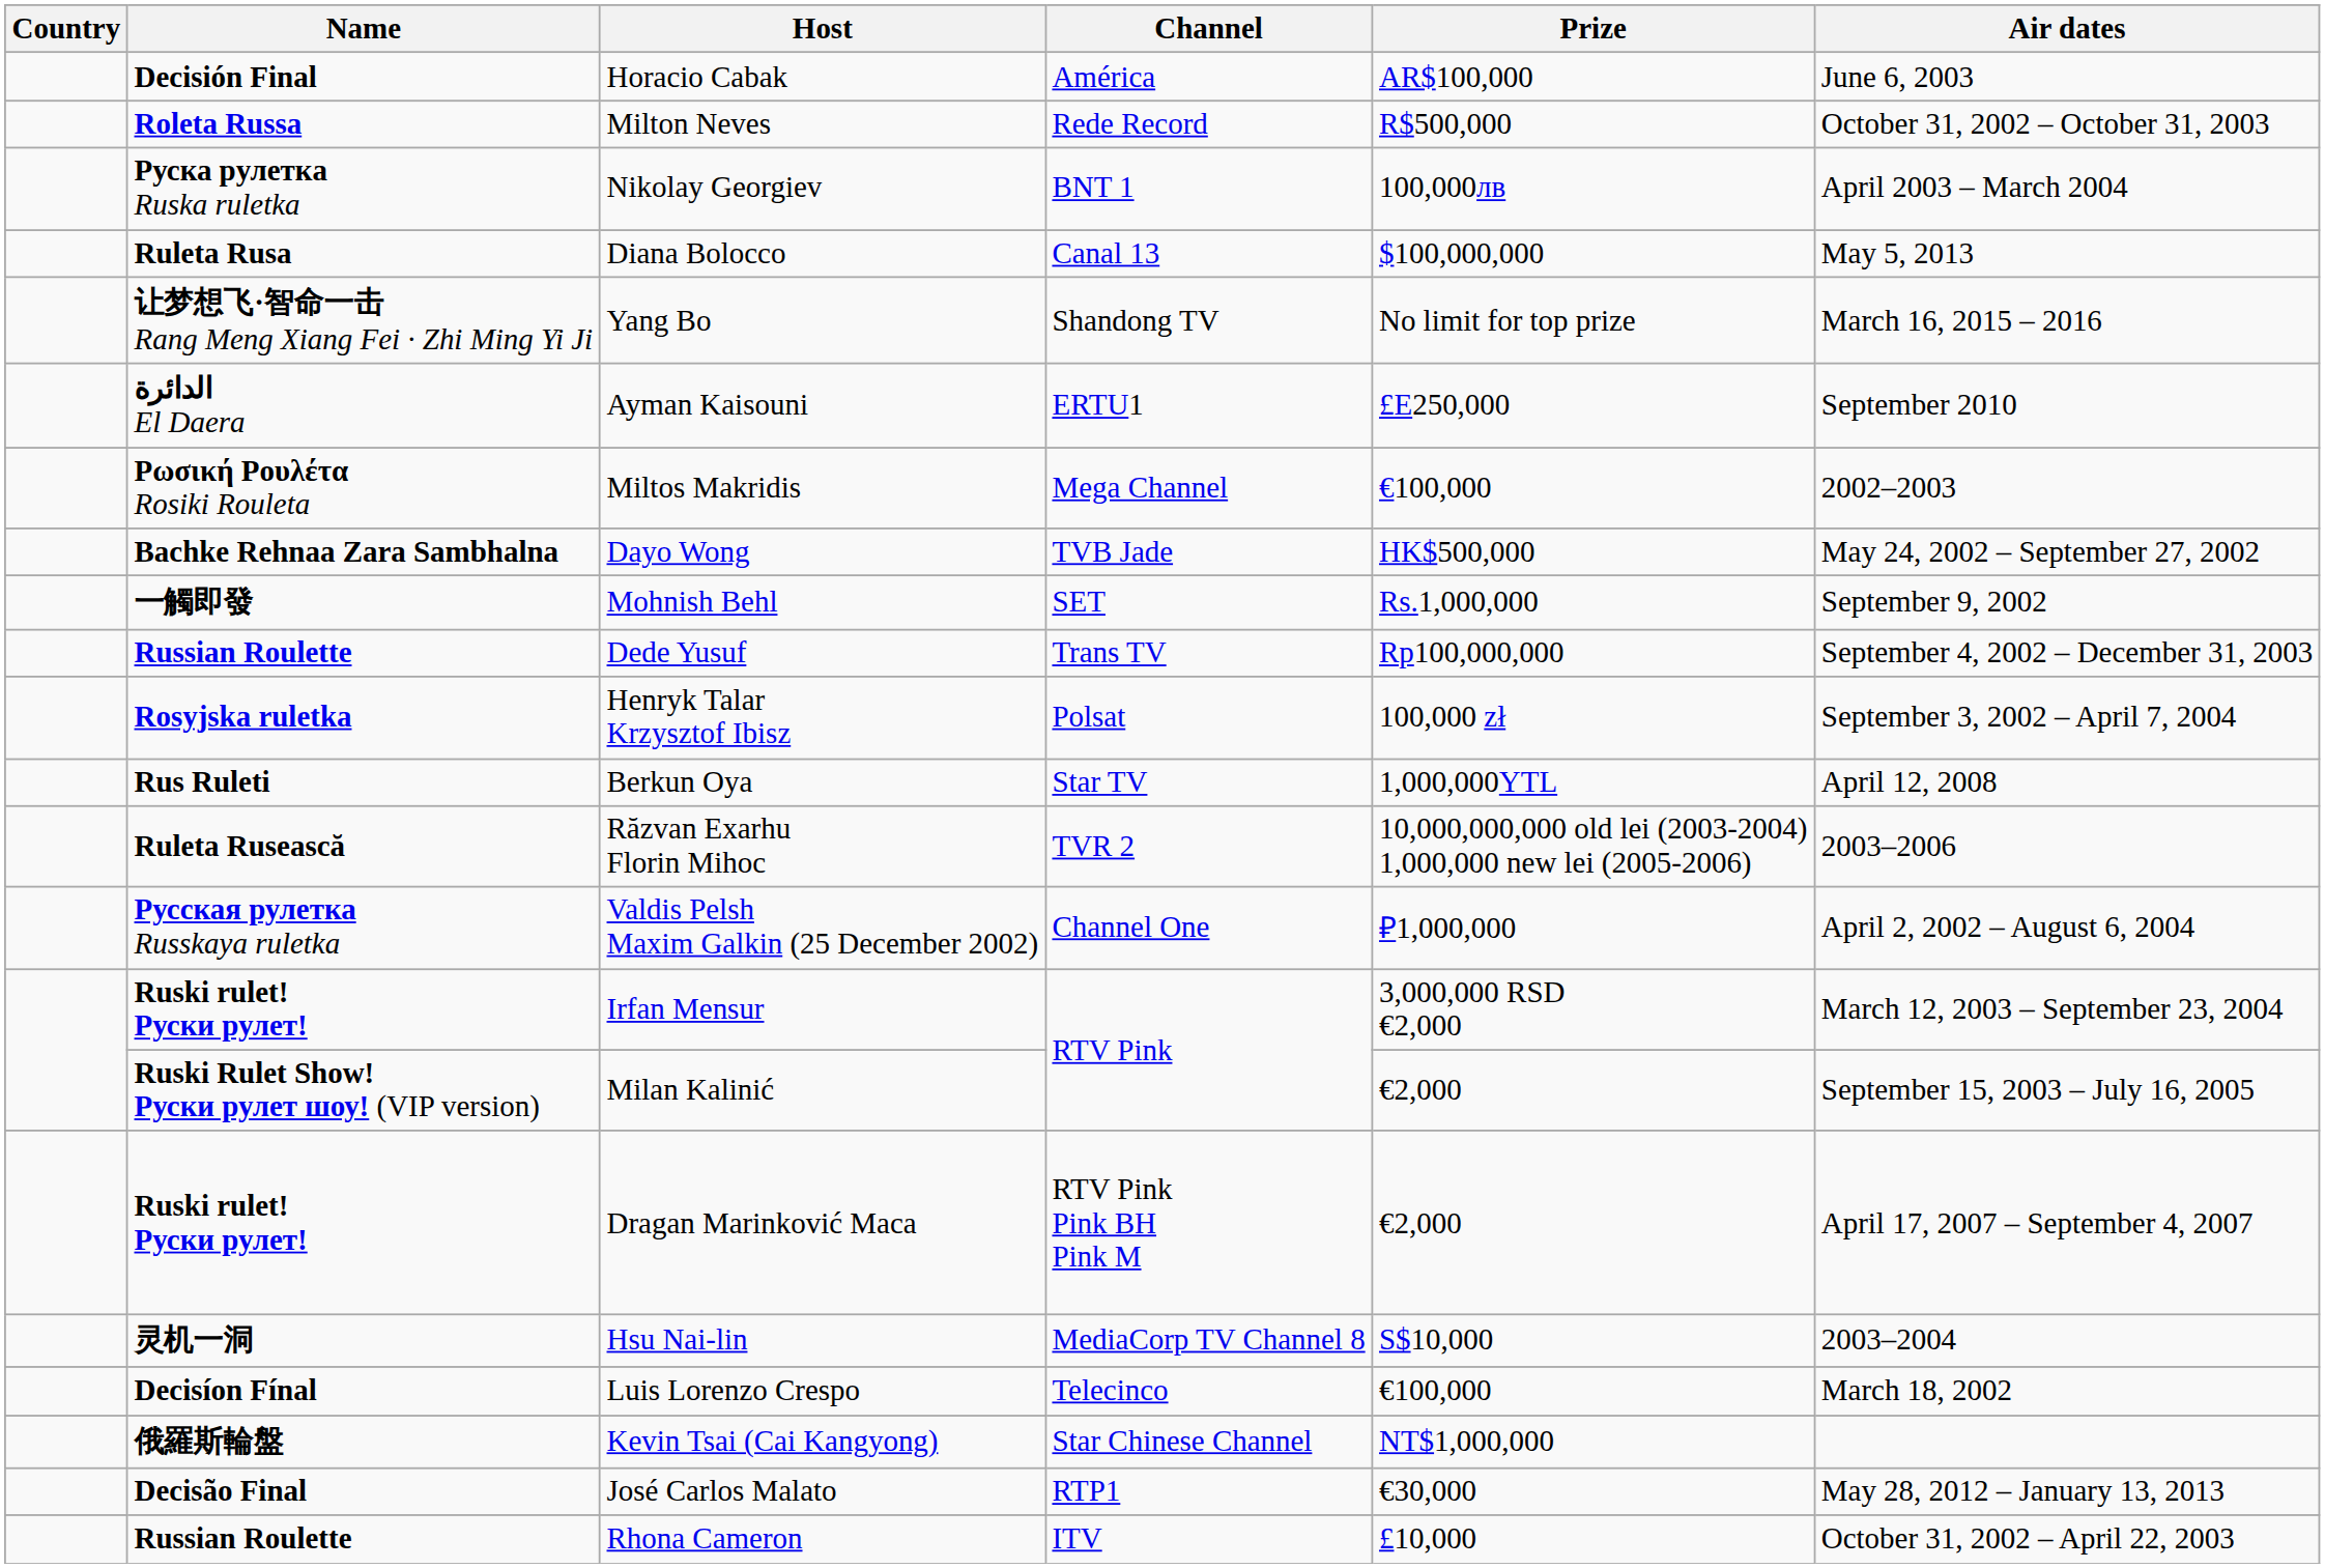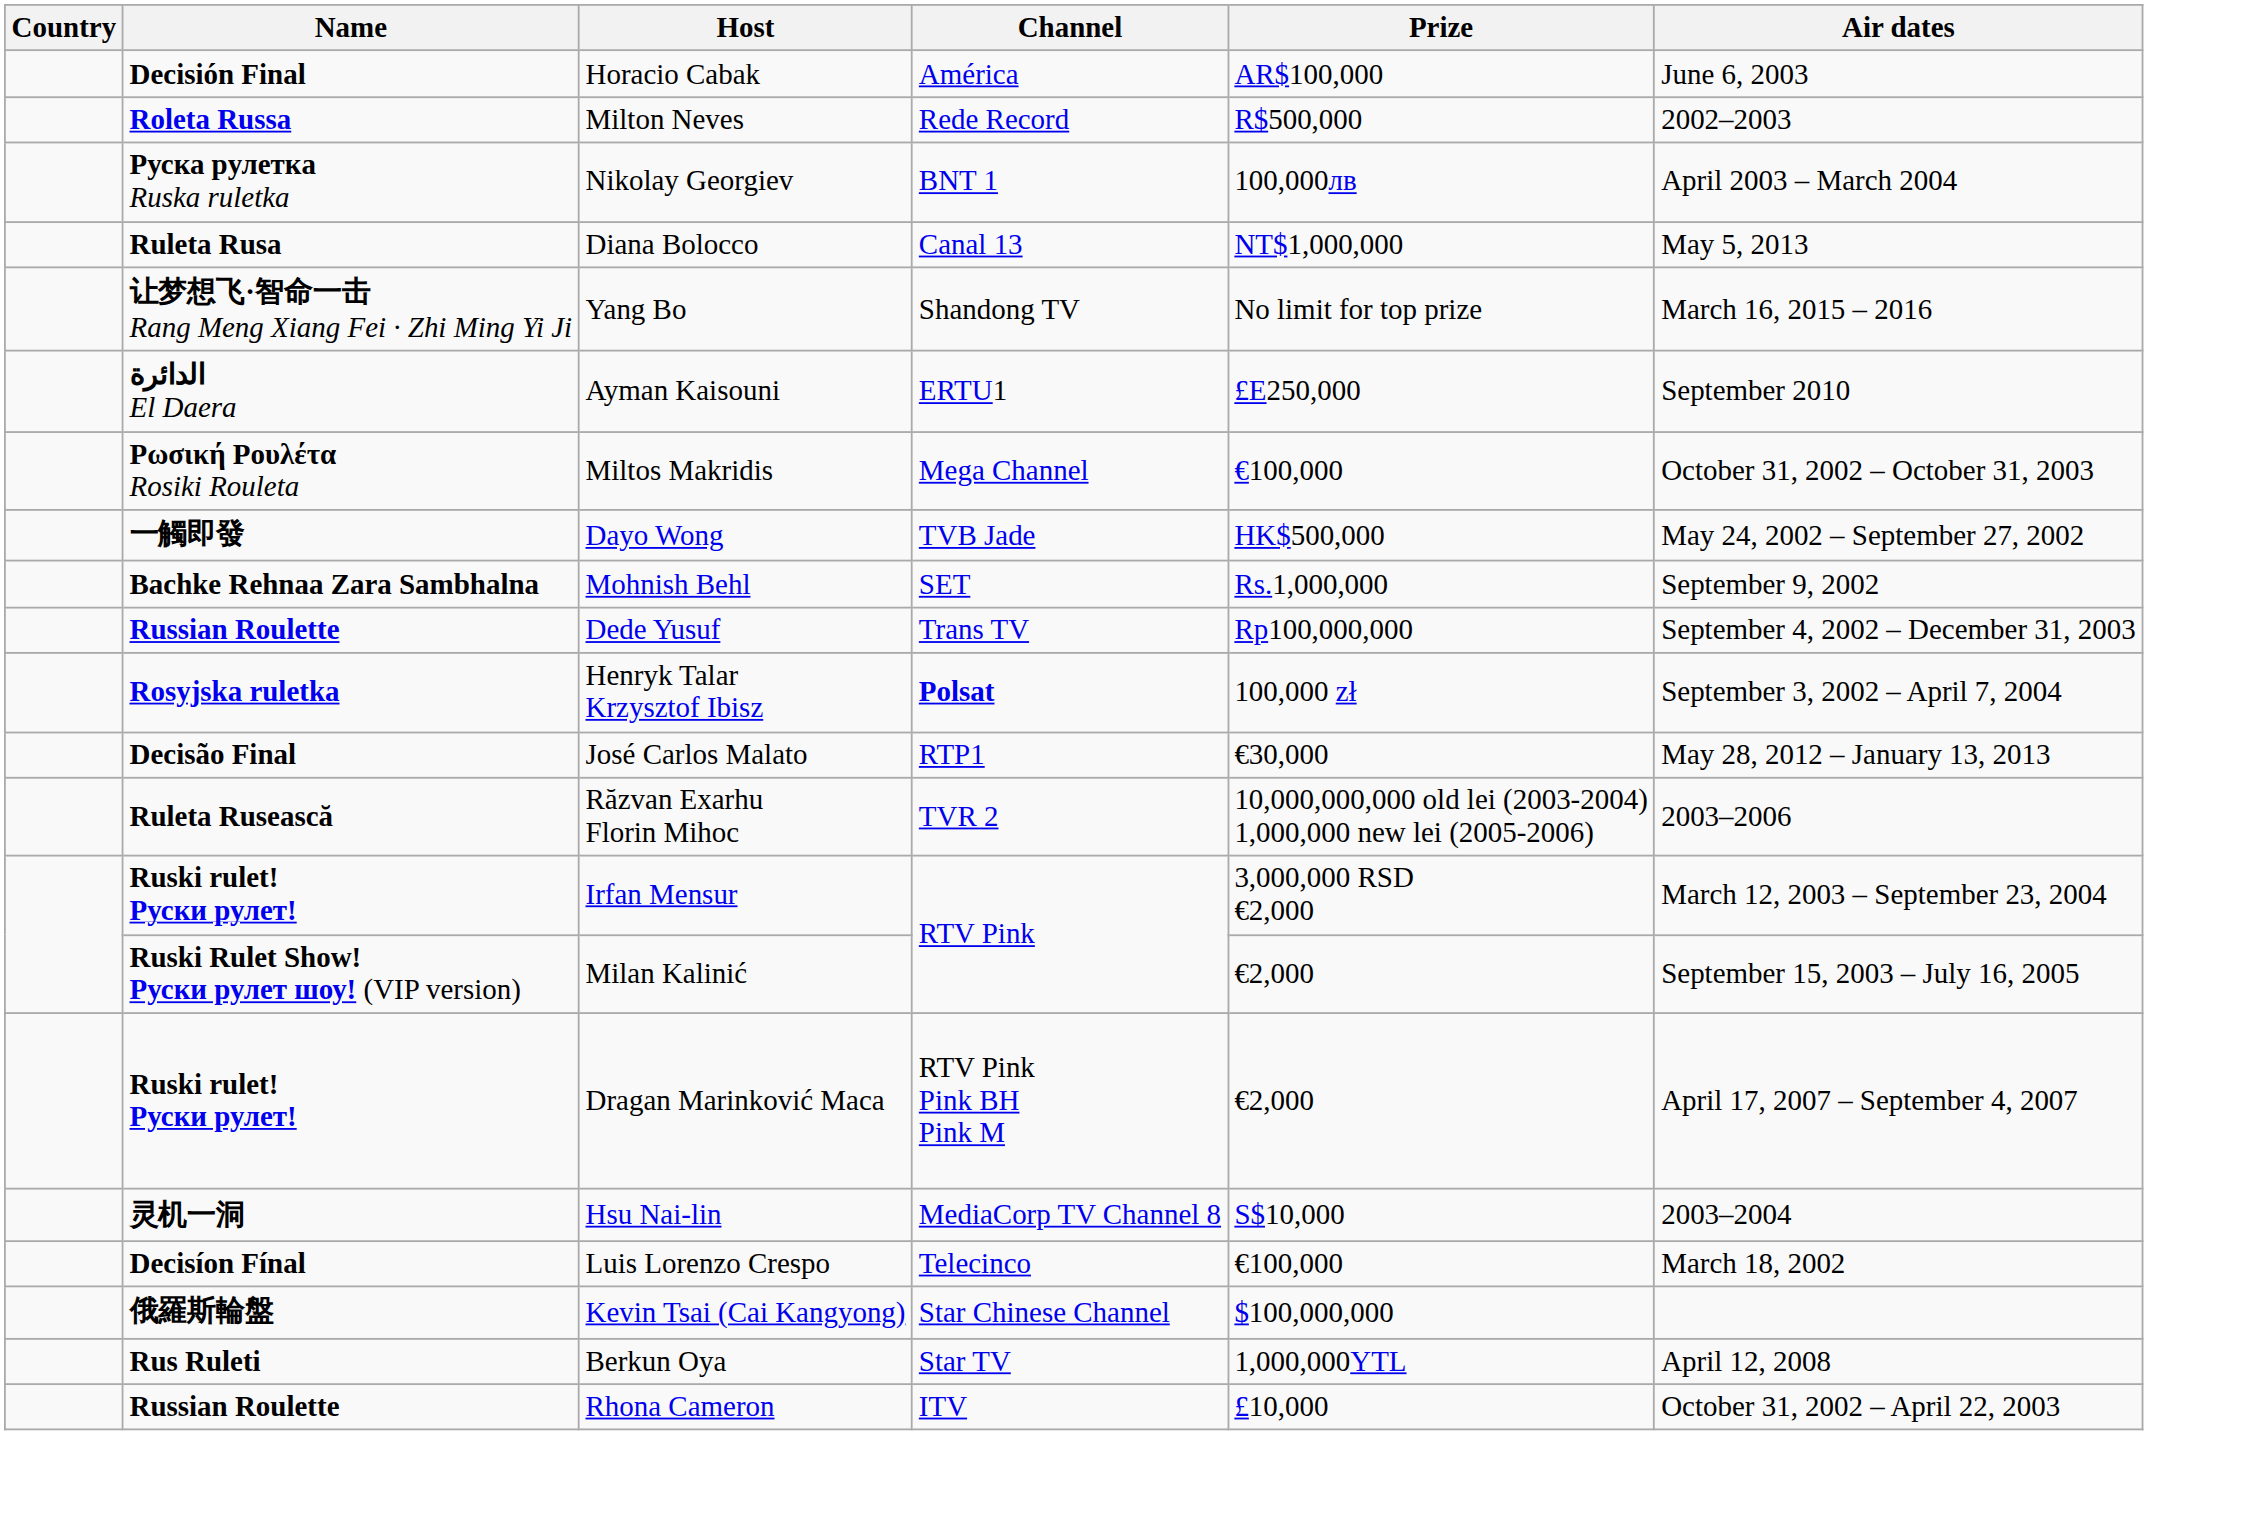 <table class="wikitable">
 <tr>
 <th>Country</th>
 <th>Name</th>
 <th>Host</th>
 <th>Channel</th>
 <th>Prize</th>
 <th>Air dates</th>
 </tr>
 <tr>
 <td><strong></strong></td>
 <td><strong>Decisión Final</strong></td>
 <td>Horacio Cabak</td>
 <td><a href='#'>América</a></td>
 <td><a href='#'>AR$</a>100,000</td>
 <td>June 6, 2003</td>
 </tr>
 <tr>
 <td><strong></strong></td>
 <td><strong><a href='#'>Roleta Russa</a></strong></td>
 <td>Milton Neves</td>
 <td><a href='#'>Rede Record</a></td>
 <td><a href='#'>R$</a>500,000</td>
-<td>October 31, 2002 – October 31, 2003</td>
+<td>2002–2003</td>
 </tr>
 <tr>
 <td><strong></strong></td>
 <td><strong>Руска pулeткa</strong><br><em>Ruska ruletka</em></td>
 <td>Nikolay Georgiev</td>
 <td><a href='#'>BNT 1</a></td>
 <td>100,000<a href='#'>лв</a></td>
 <td>April 2003 – March 2004</td>
 </tr>
 <tr>
 <td><strong></strong></td>
 <td><strong>Ruleta Rusa</strong></td>
 <td>Diana Bolocco</td>
 <td><a href='#'>Canal 13</a></td>
-<td><a href='#'>$</a>100,000,000</td>
+<td><a href='#'>NT$</a>1,000,000</td>
 <td>May 5, 2013</td>
 </tr>
 <tr>
 <td><strong></strong></td>
 <td><strong>让梦想飞·智命一击</strong><br><em>Rang Meng Xiang Fei · Zhi Ming Yi Ji</em></td>
 <td>Yang Bo</td>
 <td>Shandong TV</td>
 <td>No limit for top prize</td>
 <td>March 16, 2015 – 2016</td>
 </tr>
 <tr>
 <td><strong></strong></td>
 <td><strong>الدائرة</strong><br><em>El Daera</em></td>
 <td>Ayman Kaisouni</td>
 <td><a href='#'>ERTU</a>1</td>
 <td><a href='#'>£E</a>250,000</td>
 <td>September 2010</td>
 </tr>
 <tr>
 <td><strong><br></strong></td>
 <td><strong>Ρωσική Ρουλέτα</strong><br><em>Rosiki Rouleta</em></td>
 <td>Miltos Makridis</td>
 <td><a href='#'>Mega Channel</a></td>
 <td><a href='#'>€</a>100,000</td>
-<td>2002–2003</td>
+<td>October 31, 2002 – October 31, 2003</td>
 </tr>
 <tr>
 <td><strong></strong></td>
-<td><strong>Bachke Rehnaa Zara Sambhalna</strong></td>
+<td><strong>一觸即發</strong></td>
 <td><a href='#'>Dayo Wong</a></td>
 <td><a href='#'>TVB Jade</a></td>
 <td><a href='#'>HK$</a>500,000</td>
 <td>May 24, 2002 – September 27, 2002</td>
 </tr>
 <tr>
 <td><strong></strong></td>
-<td><strong>一觸即發</strong></td>
+<td><strong>Bachke Rehnaa Zara Sambhalna</strong></td>
 <td><a href='#'>Mohnish Behl</a></td>
 <td><a href='#'>SET</a></td>
 <td><a href='#'>Rs.</a>1,000,000</td>
 <td>September 9, 2002</td>
 </tr>
 <tr>
 <td><strong></strong></td>
 <td><strong><a href='#'>Russian Roulette</a></strong></td>
 <td><a href='#'>Dede Yusuf</a></td>
 <td><a href='#'>Trans TV</a></td>
 <td><a href='#'>Rp</a>100,000,000</td>
 <td>September 4, 2002 – December 31, 2003</td>
 </tr>
 <tr>
 <td><br><strong></strong></td>
 <td><strong><a href='#'>Rosyjska ruletka</a></strong></td>
 <td>Henryk Talar<br><a href='#'>Krzysztof Ibisz</a></td>
-<td><a href='#'>Polsat</a></td>
+<td><strong><a href='#'>Polsat</a></strong></td>
 <td>100,000 <a href='#'>zł</a></td>
 <td>September 3, 2002 – April 7, 2004</td>
 </tr>
 <tr>
 <td><strong></strong></td>
-<td><strong>Rus Ruleti</strong></td>
-<td>Berkun Oya</td>
-<td><a href='#'>Star TV</a></td>
-<td>1,000,000<a href='#'>YTL</a></td>
-<td>April 12, 2008</td>
+<td><strong>Decisão Final</strong></td>
+<td>José Carlos Malato</td>
+<td><a href='#'>RTP1</a></td>
+<td>€30,000</td>
+<td>May 28, 2012 – January 13, 2013</td>
 </tr>
 <tr>
 <td><strong></strong></td>
 <td><strong>Ruleta Rusească</strong></td>
 <td>Răzvan Exarhu<br>Florin Mihoc</td>
 <td><a href='#'>TVR 2</a></td>
 <td>10,000,000,000 old lei (2003-2004) <br>1,000,000 new lei (2005-2006)</td>
 <td>2003–2006</td>
-</tr>
-<tr>
-<td><strong></strong></td>
-<td><strong> <a href='#'>Русская рулетка</a></strong><br><em>Russkaya ruletka</em></td>
-<td><a href='#'>Valdis Pelsh</a><br><a href='#'>Maxim Galkin</a> (25 December 2002)</td>
-<td><a href='#'>Channel One</a></td>
-<td><a href='#'>₽</a>1,000,000</td>
-<td>April 2, 2002 – August 6, 2004</td>
 </tr>
 <tr>
 <td rowspan=2><strong></strong></td>
 <td><strong>Ruski rulet!</strong><br><strong><a href='#'>Руски рулет!</a></strong></td>
 <td><a href='#'>Irfan Mensur</a></td>
 <td rowspan=2><a href='#'>RTV Pink</a></td>
 <td>3,000,000 RSD<br>€2,000</td>
 <td>March 12, 2003 – September 23, 2004</td>
 </tr>
 <tr>
 <td><strong>Ruski Rulet Show!</strong><br><strong><a href='#'>Руски рулет шоу!</a></strong> (VIP version)</td>
 <td>Milan Kalinić</td>
 <td>€2,000</td>
 <td>September 15, 2003 – July 16, 2005</td>
 </tr>
 <tr>
 <td><strong><br><br><br><br><br></strong></td>
 <td><strong>Ruski rulet!</strong><br><strong><a href='#'>Руски рулет!</a></strong></td>
 <td>Dragan Marinković Maca</td>
 <td>RTV Pink<br><a href='#'>Pink BH</a><br><a href='#'>Pink M</a></td>
 <td>€2,000</td>
 <td>April 17, 2007 – September 4, 2007</td>
 </tr>
 <tr>
 <td><strong></strong></td>
 <td><strong>灵机一洞</strong></td>
 <td><a href='#'>Hsu Nai-lin</a></td>
 <td><a href='#'>MediaCorp TV Channel 8</a></td>
 <td><a href='#'>S$</a>10,000</td>
 <td>2003–2004</td>
 </tr>
 <tr>
 <td><strong></strong></td>
 <td><strong>Decisíon Fínal</strong></td>
 <td>Luis Lorenzo Crespo</td>
 <td><a href='#'>Telecinco</a></td>
 <td>€100,000</td>
 <td>March 18, 2002</td>
 </tr>
 <tr>
 <td><strong></strong></td>
 <td><strong>俄羅斯輪盤</strong></td>
 <td><a href='#'>Kevin Tsai (Cai Kangyong)</a></td>
 <td><a href='#'>Star Chinese Channel</a></td>
-<td><a href='#'>NT$</a>1,000,000</td>
+<td><a href='#'>$</a>100,000,000</td>
 <td></td>
 </tr>
 <tr>
 <td><strong></strong></td>
-<td><strong>Decisão Final</strong></td>
-<td>José Carlos Malato</td>
-<td><a href='#'>RTP1</a></td>
-<td>€30,000</td>
-<td>May 28, 2012 – January 13, 2013</td>
+<td><strong>Rus Ruleti</strong></td>
+<td>Berkun Oya</td>
+<td><a href='#'>Star TV</a></td>
+<td>1,000,000<a href='#'>YTL</a></td>
+<td>April 12, 2008</td>
 </tr>
 <tr>
 <td><strong></strong></td>
 <td><strong>Russian Roulette</strong></td>
 <td><a href='#'>Rhona Cameron</a></td>
 <td><a href='#'>ITV</a></td>
 <td><a href='#'>£</a>10,000</td>
 <td>October 31, 2002 – April 22, 2003</td>
 </tr>
 </table>
